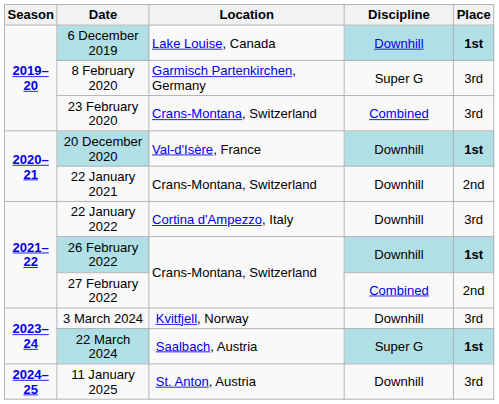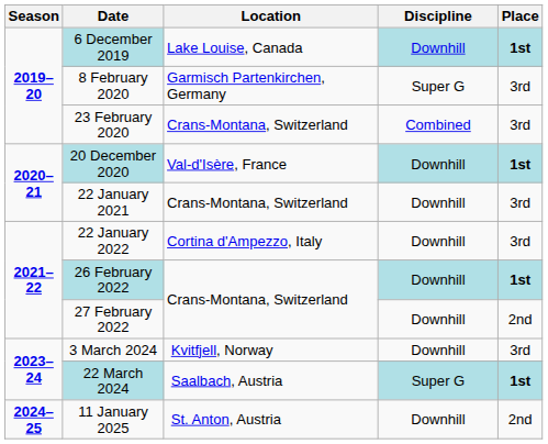 <table class="wikitable sortable"  style="text-align:center; font-size:95%;">
 <tr>
 <th style="width:50px;">Season</th>
 <th style="width:100px;">Date</th>
 <th style="width:220px;">Location</th>
 <th style="width:120px;">Discipline</th>
 <th>Place</th>
 </tr>
 <tr>
 <td rowspan=3><strong><a href='#'>2019–20</a></strong></td>
 <td bgcolor="#BOEOE6">6 December 2019</td>
 <td align=left> <a href='#'>Lake Louise</a>, Canada</td>
 <td bgcolor="#BOEOE6"><a href='#'>Downhill</a></td>
 <td bgcolor="#BOEOE6"><strong>1st</strong></td>
 </tr>
 <tr>
 <td>8 February 2020</td>
 <td align=left> <a href='#'>Garmisch Partenkirchen</a>, Germany</td>
 <td>Super G</td>
 <td>3rd</td>
 </tr>
 <tr>
 <td>23 February 2020</td>
 <td align=left> <a href='#'>Crans-Montana</a>, Switzerland</td>
 <td><a href='#'>Combined</a></td>
 <td>3rd</td>
 </tr>
 <tr>
 <td rowspan=2><strong><a href='#'>2020–21</a></strong></td>
 <td bgcolor="#BOEOE6">20 December 2020</td>
 <td align=left> <a href='#'>Val-d'Isère</a>, France</td>
 <td bgcolor="#BOEOE6">Downhill</td>
 <td bgcolor="#BOEOE6"><strong>1st</strong></td>
 </tr>
 <tr>
 <td>22 January 2021</td>
 <td align=left> Crans-Montana, Switzerland</td>
 <td>Downhill</td>
-<td>2nd</td>
+<td>3rd</td>
 </tr>
 <tr>
 <td rowspan=3><strong><a href='#'>2021–22</a></strong></td>
 <td>22 January 2022</td>
 <td align=left> <a href='#'>Cortina d'Ampezzo</a>, Italy</td>
 <td>Downhill</td>
 <td>3rd</td>
 </tr>
 <tr>
 <td bgcolor="#BOEOE6">26 February 2022</td>
 <td rowspan=2 align=left> Crans-Montana, Switzerland</td>
 <td bgcolor="#BOEOE6">Downhill</td>
 <td bgcolor="#BOEOE6"><strong>1st</strong></td>
 </tr>
 <tr>
 <td>27 February 2022</td>
-<td><a href='#'>Combined</a></td>
+<td>Downhill</td>
 <td>2nd</td>
 </tr>
 <tr>
 <td rowspan=2><strong><a href='#'>2023–24</a></strong></td>
 <td>3 March 2024</td>
 <td align=left> <a href='#'>Kvitfjell</a>, Norway</td>
 <td>Downhill</td>
 <td>3rd</td>
 </tr>
 <tr>
 <td bgcolor="#BOEOE6">22 March 2024</td>
 <td align=left> <a href='#'>Saalbach</a>, Austria</td>
 <td bgcolor="#BOEOE6">Super G</td>
 <td bgcolor="#BOEOE6"><strong>1st</strong></td>
 </tr>
 <tr>
 <td rowspan=1><strong><a href='#'>2024–25</a></strong></td>
 <td>11 January 2025</td>
 <td align=left> <a href='#'>St. Anton</a>, Austria</td>
 <td>Downhill</td>
-<td>3rd</td>
+<td>2nd</td>
 </tr>
 </table>
